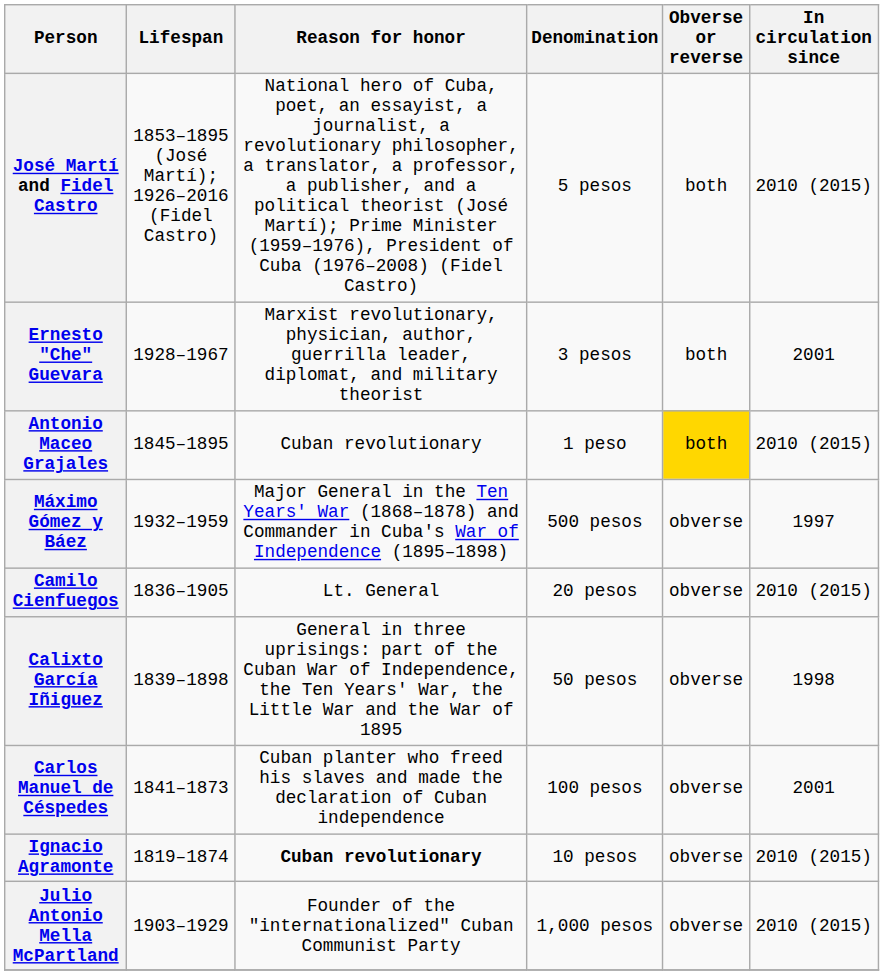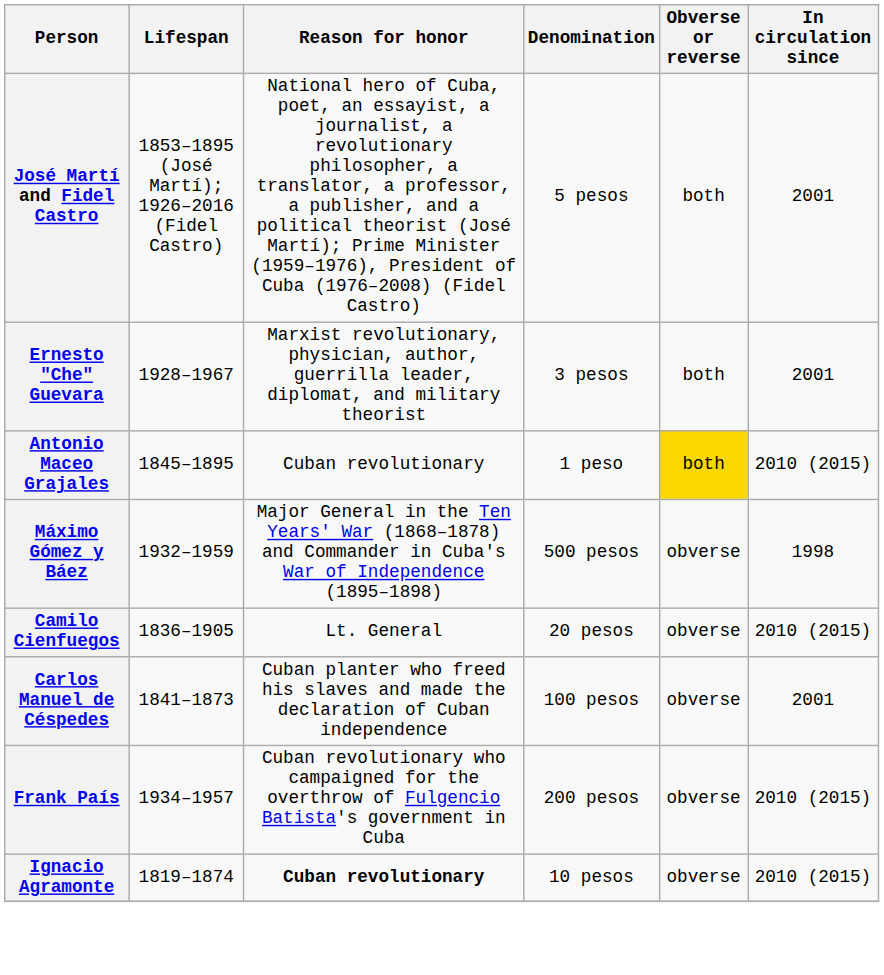 <table class="wikitable" style="font-size: 95%; text-align:center;">
 <tr>
 <th>Person</th>
 <th>Lifespan</th>
 <th>Reason for honor</th>
 <th>Denomination</th>
 <th>Obverse or reverse</th>
 <th>In circulation since</th>
 </tr>
 <tr>
 <th><a href='#'>José Martí</a> and <a href='#'>Fidel Castro</a></th>
 <td>1853–1895 (José Martí); 1926–2016 (Fidel Castro)</td>
 <td>National hero of Cuba, poet, an essayist, a journalist, a revolutionary philosopher, a translator, a professor, a publisher, and a political theorist (José Martí); Prime Minister (1959–1976), President of Cuba (1976–2008) (Fidel Castro)</td>
 <td>5 pesos</td>
 <td>both</td>
-<td>2010 (2015)</td>
+<td>2001</td>
 </tr>
 <tr>
 <th><a href='#'>Ernesto "Che" Guevara</a></th>
 <td>1928–1967</td>
 <td>Marxist revolutionary, physician, author, guerrilla leader, diplomat, and military theorist</td>
 <td>3 pesos</td>
 <td>both</td>
 <td>2001</td>
 </tr>
 <tr>
 <th><a href='#'>Antonio Maceo Grajales</a></th>
 <td>1845–1895</td>
 <td>Cuban revolutionary</td>
 <td>1 peso</td>
 <td style="background: gold;">both</td>
 <td>2010 (2015)</td>
 </tr>
 <tr>
 <th><a href='#'>Máximo Gómez y Báez</a></th>
 <td>1932–1959</td>
 <td>Major General in the <a href='#'>Ten Years' War</a> (1868–1878) and Commander in Cuba's <a href='#'>War of Independence</a> (1895–1898)</td>
 <td>500 pesos</td>
 <td>obverse</td>
-<td>1997</td>
+<td>1998</td>
 </tr>
 <tr>
 <th><a href='#'>Camilo Cienfuegos</a></th>
 <td>1836–1905</td>
 <td>Lt. General</td>
 <td>20 pesos</td>
 <td>obverse</td>
 <td>2010 (2015)</td>
 </tr>
 <tr>
-<th><a href='#'>Calixto García Iñiguez</a></th>
-<td>1839–1898</td>
-<td>General in three uprisings: part of the Cuban War of Independence, the Ten Years' War, the Little War and the War of 1895</td>
-<td>50 pesos</td>
-<td>obverse</td>
-<td>1998</td>
-</tr>
-<tr>
 <th><a href='#'>Carlos Manuel de Céspedes</a></th>
 <td>1841–1873</td>
 <td>Cuban planter who freed his slaves and made the declaration of Cuban independence</td>
 <td>100 pesos</td>
 <td>obverse</td>
 <td>2001</td>
+</tr>
+<tr>
+<th><a href='#'>Frank País</a></th>
+<td>1934–1957</td>
+<td>Cuban revolutionary who campaigned for the overthrow of <a href='#'>Fulgencio Batista</a>'s government in Cuba</td>
+<td>200 pesos</td>
+<td>obverse</td>
+<td>2010 (2015)</td>
 </tr>
 <tr>
 <th><a href='#'>Ignacio Agramonte</a></th>
 <td>1819–1874</td>
 <td><strong>Cuban revolutionary</strong></td>
 <td>10 pesos</td>
 <td>obverse</td>
 <td>2010 (2015)</td>
 </tr>
 <tr>
-<th><a href='#'>Julio Antonio Mella McPartland</a></th>
-<td>1903–1929</td>
-<td>Founder of the "internationalized" Cuban Communist Party</td>
-<td>1,000 pesos</td>
-<td>obverse</td>
-<td>2010 (2015)</td>
-</tr>
-<tr>
 </tr>
 </table>
